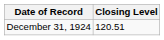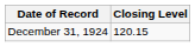 <table class="wikitable">
 <tr>
 <th>Date of Record</th>
 <th>Closing Level</th>
 </tr>
 <tr>
 <td>December 31, 1924</td>
-<td>120.51</td>
+<td>120.15</td>
 </tr>
 </table>
